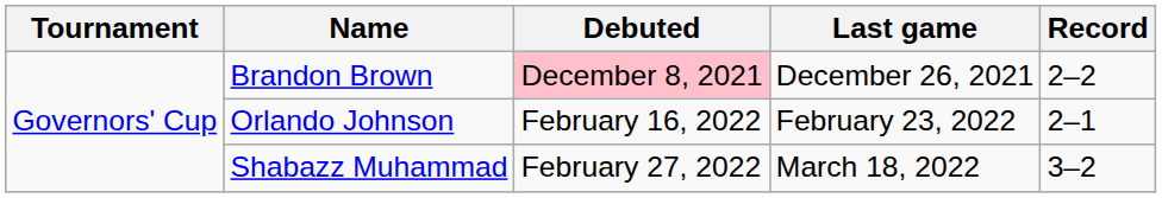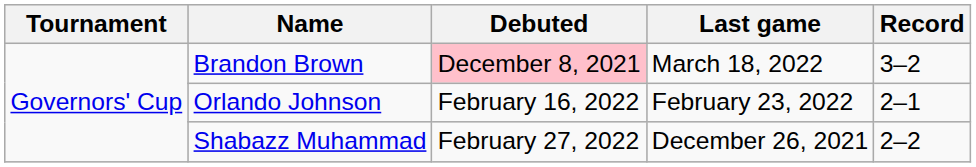 <table class="wikitable">
 <tr>
 <th>Tournament</th>
 <th>Name</th>
 <th>Debuted</th>
 <th>Last game</th>
 <th>Record</th>
 </tr>
 <tr>
 <td rowspan=3><a href='#'>Governors' Cup</a></td>
 <td><a href='#'>Brandon Brown</a></td>
 <td style="background: pink;">December 8, 2021 </td>
-<td>December 26, 2021 </td>
-<td>2–2</td>
+<td>March 18, 2022 </td>
+<td>3–2</td>
 </tr>
 <tr>
 <td><a href='#'>Orlando Johnson</a></td>
 <td>February 16, 2022 </td>
 <td>February 23, 2022 </td>
 <td>2–1</td>
 </tr>
 <tr>
 <td><a href='#'>Shabazz Muhammad</a></td>
 <td>February 27, 2022 </td>
-<td>March 18, 2022 </td>
-<td>3–2</td>
+<td>December 26, 2021 </td>
+<td>2–2</td>
 </tr>
 </table>
